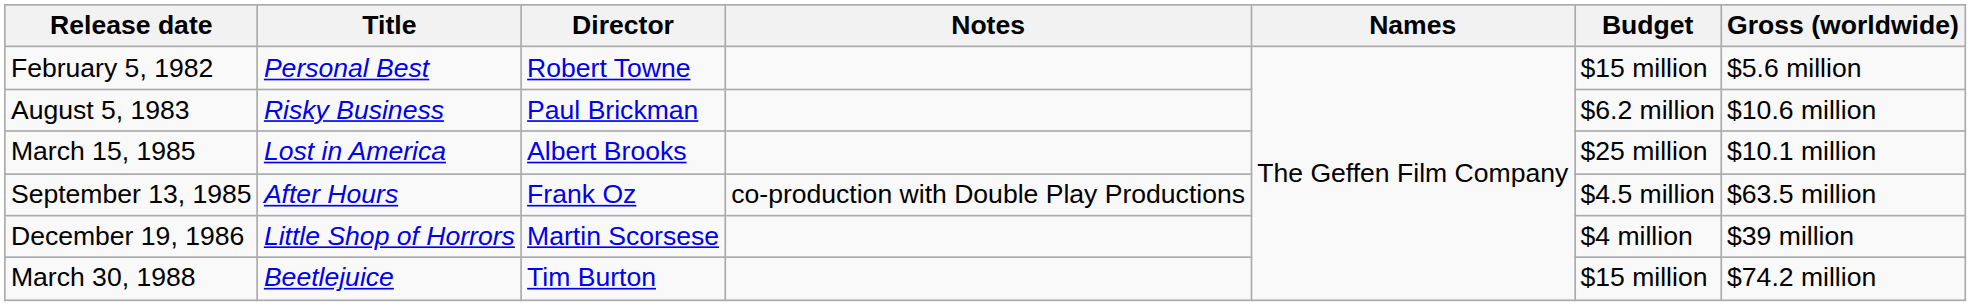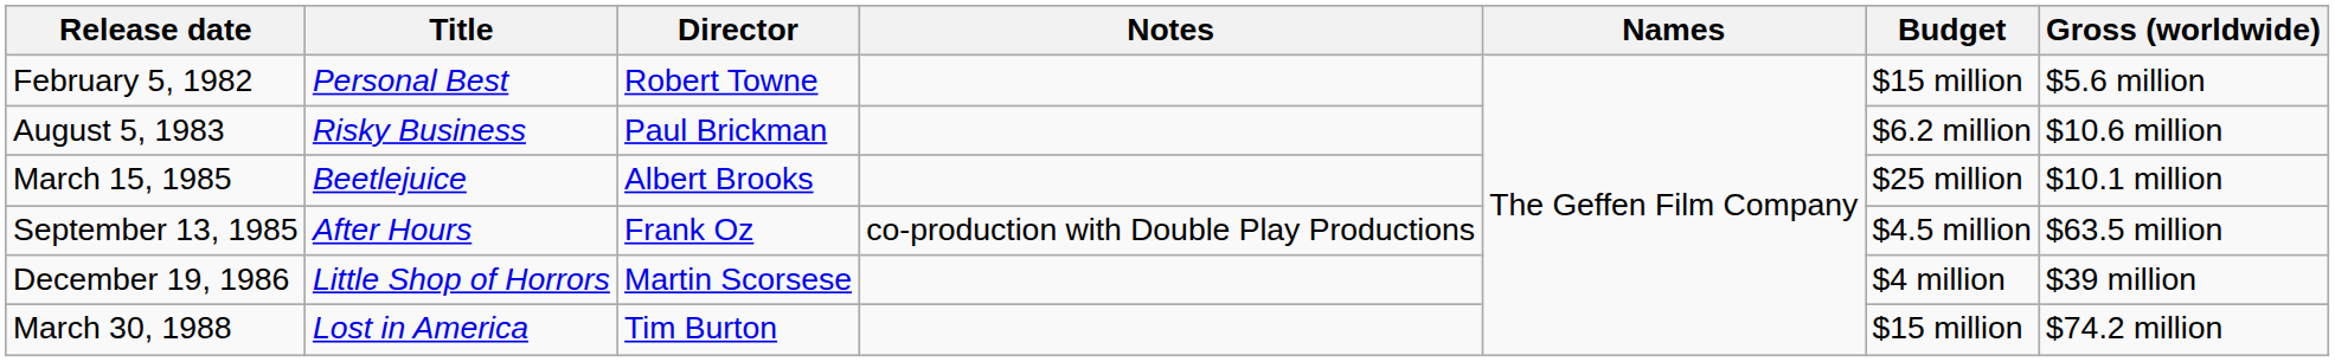 <table class="wikitable sortable">
 <tr>
 <th>Release date</th>
 <th>Title</th>
 <th>Director</th>
 <th>Notes</th>
 <th>Names</th>
 <th>Budget</th>
 <th>Gross (worldwide)</th>
 </tr>
 <tr>
 <td>February 5, 1982</td>
 <td><em><a href='#'>Personal Best</a></em></td>
 <td><a href='#'>Robert Towne</a></td>
 <td></td>
 <td rowspan="6">The Geffen Film Company</td>
 <td>$15 million</td>
 <td>$5.6 million</td>
 </tr>
 <tr>
 <td>August 5, 1983</td>
 <td><em><a href='#'>Risky Business</a></em></td>
 <td><a href='#'>Paul Brickman</a></td>
 <td></td>
 <td>$6.2 million</td>
 <td>$10.6 million</td>
 </tr>
 <tr>
 <td>March 15, 1985</td>
-<td><em><a href='#'>Lost in America</a></em></td>
+<td><em><a href='#'>Beetlejuice</a></em></td>
 <td><a href='#'>Albert Brooks</a></td>
 <td></td>
 <td>$25 million</td>
 <td>$10.1 million</td>
 </tr>
 <tr>
 <td>September 13, 1985</td>
 <td><em><a href='#'>After Hours</a></em></td>
 <td><a href='#'>Frank Oz</a></td>
 <td>co-production with Double Play Productions</td>
 <td>$4.5 million</td>
 <td>$63.5 million</td>
 </tr>
 <tr>
 <td>December 19, 1986</td>
 <td><em><a href='#'>Little Shop of Horrors</a></em></td>
 <td><a href='#'>Martin Scorsese</a></td>
 <td></td>
 <td>$4 million</td>
 <td>$39 million</td>
 </tr>
 <tr>
 <td>March 30, 1988</td>
-<td><em><a href='#'>Beetlejuice</a></em></td>
+<td><em><a href='#'>Lost in America</a></em></td>
 <td><a href='#'>Tim Burton</a></td>
 <td></td>
 <td>$15 million</td>
 <td>$74.2 million</td>
 </tr>
 </table>
